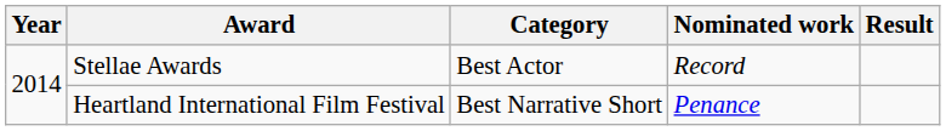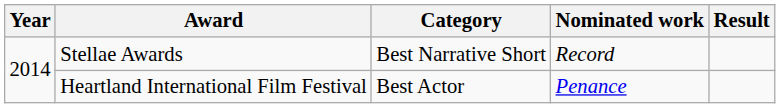 <table class="wikitable">
 <tr>
 <th>Year</th>
 <th>Award</th>
 <th>Category</th>
 <th>Nominated work</th>
 <th>Result</th>
 </tr>
 <tr>
 <td rowspan="2">2014</td>
 <td>Stellae Awards</td>
-<td>Best Actor</td>
+<td>Best Narrative Short</td>
 <td><em>Record</em></td>
 <td></td>
 </tr>
 <tr>
 <td>Heartland International Film Festival</td>
-<td>Best Narrative Short</td>
+<td>Best Actor</td>
 <td><em><a href='#'>Penance</a></em></td>
 <td></td>
 </tr>
 </table>
